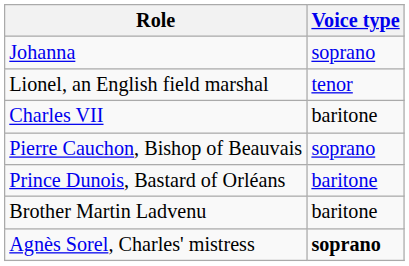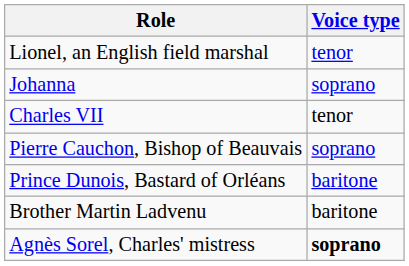 <table class="wikitable">
 <tr>
 <th>Role</th>
 <th><a href='#'>Voice type</a></th>
 </tr>
 <tr>
+<td>Lionel, an English field marshal</td>
+<td><a href='#'>tenor</a></td>
+</tr>
+<tr>
 <td><a href='#'>Johanna</a></td>
 <td><a href='#'>soprano</a></td>
 </tr>
 <tr>
-<td>Lionel, an English field marshal</td>
-<td><a href='#'>tenor</a></td>
-</tr>
-<tr>
 <td><a href='#'>Charles VII</a></td>
-<td>baritone</td>
+<td>tenor</td>
 </tr>
 <tr>
 <td><a href='#'>Pierre Cauchon</a>, Bishop of Beauvais</td>
 <td><a href='#'>soprano</a></td>
 </tr>
 <tr>
 <td><a href='#'>Prince Dunois</a>, Bastard of Orléans</td>
 <td><a href='#'>baritone</a></td>
 </tr>
 <tr>
 <td>Brother Martin Ladvenu</td>
 <td>baritone</td>
 </tr>
 <tr>
 <td><a href='#'>Agnès Sorel</a>, Charles' mistress</td>
 <td><strong>soprano</strong></td>
 </tr>
 </table>
